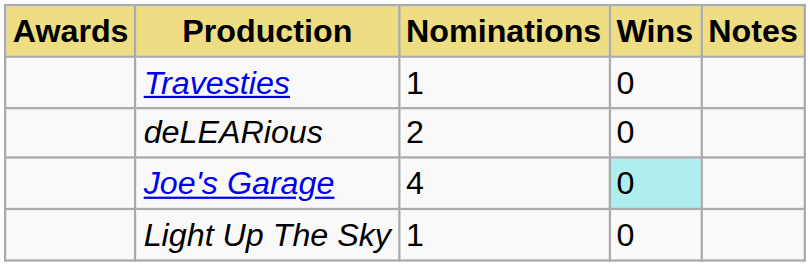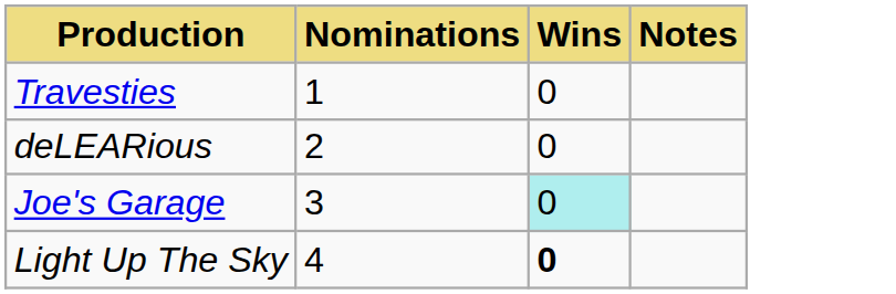 <table class="sortable wikitable" style="font-size:90%;">
 <tr>
-<th style="background:#EEDD82;">Awards</th>
 <th style="background:#EEDD82;">Production</th>
 <th style="background:#EEDD82;">Nominations</th>
 <th style="background:#EEDD82;">Wins</th>
 <th style="background:#EEDD82;" class="unsortable">Notes</th>
 </tr>
 <tr>
-<td></td>
 <td><em><a href='#'>Travesties</a></em></td>
 <td>1</td>
 <td>0</td>
 <td></td>
 </tr>
 <tr>
-<td></td>
 <td><em>deLEARious</em></td>
 <td>2</td>
 <td>0</td>
 <td></td>
 </tr>
 <tr>
-<td></td>
 <td><em><a href='#'>Joe's Garage</a></em></td>
-<td>4</td>
+<td>3</td>
 <td style="background: paleturquoise;">0</td>
 <td></td>
 </tr>
 <tr>
-<td></td>
 <td><em>Light Up The Sky</em></td>
-<td>1</td>
-<td>0</td>
+<td>4</td>
+<td><strong>0</strong></td>
 <td></td>
 </tr>
 </table>
